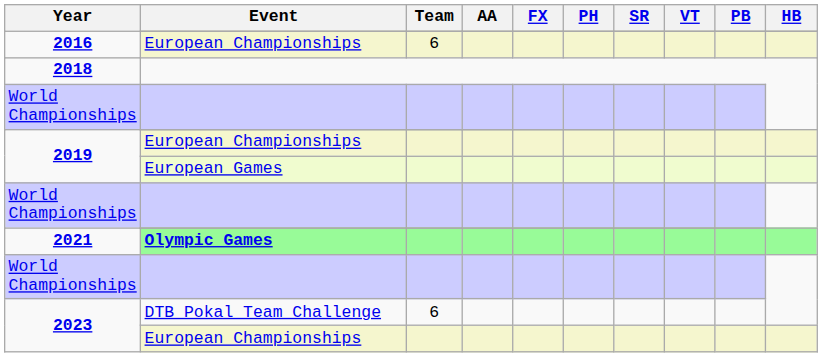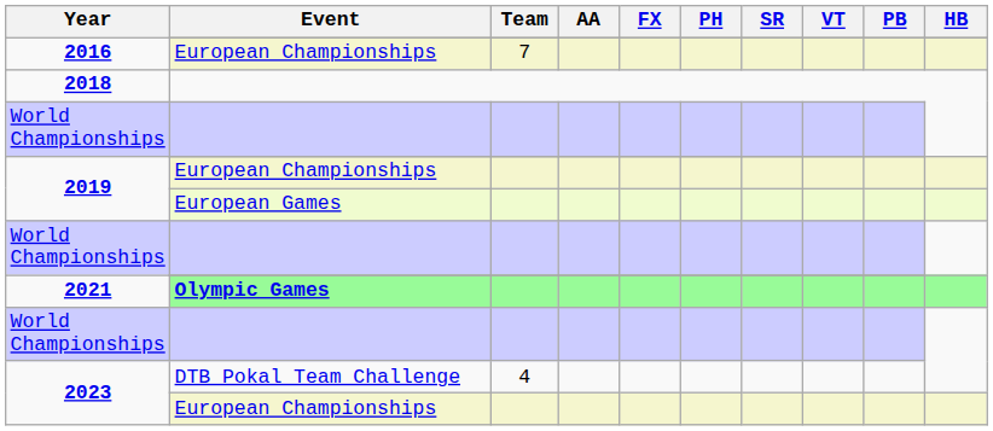 <table class="wikitable" style="text-align:center; font-size:95%;">
 <tr>
 <th width=7% class=unsortable>Year</th>
 <th width=37% class=unsortable>Event</th>
 <th width=7% class=unsortable>Team</th>
 <th width=7% class=unsortable>AA</th>
 <th width=7% class=unsortable><a href='#'>FX</a></th>
 <th width=7% class=unsortable><a href='#'>PH</a></th>
 <th width=7% class=unsortable><a href='#'>SR</a></th>
 <th width=7% class=unsortable><a href='#'>VT</a></th>
 <th width=7% class=unsortable><a href='#'>PB</a></th>
 <th width=7% class=unsortable><a href='#'>HB</a></th>
 </tr>
 <tr>
 <td rowspan="2"><strong><a href='#'>2016</a></strong></td>
 </tr>
 <tr bgcolor=F5F6CE>
 <td align=left><a href='#'>European Championships</a></td>
-<td>6</td>
+<td>7</td>
 <td></td>
 <td></td>
 <td></td>
 <td></td>
 <td></td>
 <td></td>
 <td></td>
 </tr>
 <tr>
 <td rowspan="2"><strong><a href='#'>2018</a></strong></td>
 </tr>
 <tr>
 </tr>
 <tr bgcolor=#CCCCFF>
 <td align=left><a href='#'>World Championships</a></td>
 <td></td>
 <td></td>
 <td></td>
 <td></td>
 <td></td>
 <td></td>
 <td></td>
 <td></td>
 </tr>
 <tr>
 <td rowspan="4"><strong><a href='#'>2019</a></strong></td>
 </tr>
 <tr>
 </tr>
 <tr bgcolor=F5F6CE>
 <td align=left><a href='#'>European Championships</a></td>
 <td></td>
 <td></td>
 <td></td>
 <td></td>
 <td></td>
 <td></td>
 <td></td>
 <td></td>
 </tr>
 <tr bgcolor=#f0fccf>
 <td align=left><a href='#'>European Games</a></td>
 <td></td>
 <td></td>
 <td></td>
 <td></td>
 <td></td>
 <td></td>
 <td></td>
 <td></td>
 </tr>
 <tr bgcolor=#CCCCFF>
 <td align=left><a href='#'>World Championships</a></td>
 <td></td>
 <td></td>
 <td></td>
 <td></td>
 <td></td>
 <td></td>
 <td></td>
 <td></td>
 </tr>
 <tr>
 <td rowspan="3"><strong><a href='#'>2021</a></strong></td>
 </tr>
 <tr>
 </tr>
 <tr bgcolor=98FB98>
 <td align=left><strong><a href='#'>Olympic Games</a></strong></td>
 <td></td>
 <td></td>
 <td></td>
 <td></td>
 <td></td>
 <td></td>
 <td></td>
 <td></td>
 </tr>
 <tr bgcolor=#CCCCFF>
 <td align=left><a href='#'>World Championships</a></td>
 <td></td>
 <td></td>
 <td></td>
 <td></td>
 <td></td>
 <td></td>
 <td></td>
 <td></td>
 </tr>
 <tr>
 <td rowspan="2"><strong><a href='#'>2023</a></strong></td>
 <td align=left><a href='#'>DTB Pokal Team Challenge</a></td>
-<td>6</td>
+<td>4</td>
 <td></td>
 <td></td>
 <td></td>
 <td></td>
 <td></td>
 <td></td>
 </tr>
 <tr bgcolor=#F5F6CE>
 <td align=left><a href='#'>European Championships</a></td>
 <td></td>
 <td></td>
 <td></td>
 <td></td>
 <td></td>
 <td></td>
 <td></td>
 <td></td>
 </tr>
 </table>
